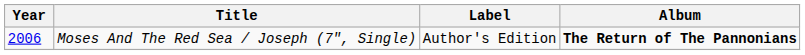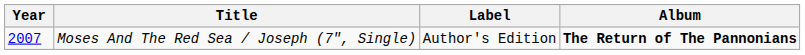 <table class="wikitable">
 <tr>
 <th align="left" valign="top" width="40">Year</th>
 <th align="left" valign="top">Title</th>
 <th align="left" valign="top">Label</th>
 <th align="left" valign="top">Album</th>
 </tr>
 <tr>
-<td><a href='#'>2006</a></td>
+<td><a href='#'>2007</a></td>
 <td><em>Moses And The Red Sea / Joseph (7", Single)</em></td>
 <td>Author's Edition</td>
 <td><strong>The Return of The Pannonians</strong></td>
 </tr>
 <tr>
 </tr>
 </table>
